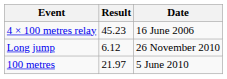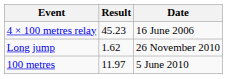 <table class="wikitable">
 <tr>
 <th>Event</th>
 <th>Result</th>
 <th>Date</th>
 </tr>
 <tr>
 <td><a href='#'>4 × 100 metres relay</a></td>
 <td>45.23</td>
 <td>16 June 2006</td>
 </tr>
 <tr>
 <td><a href='#'>Long jump</a></td>
-<td>6.12</td>
+<td>1.62</td>
 <td>26 November 2010</td>
 </tr>
 <tr>
 <td><a href='#'>100 metres</a></td>
-<td>21.97</td>
+<td>11.97</td>
 <td>5 June 2010</td>
 </tr>
 </table>
